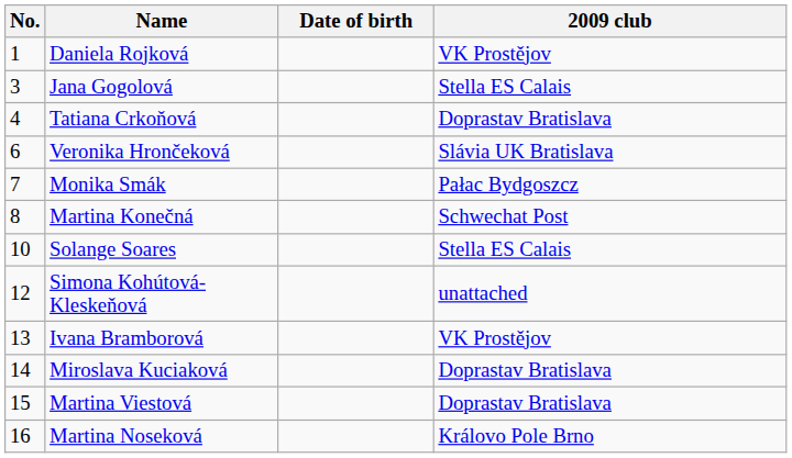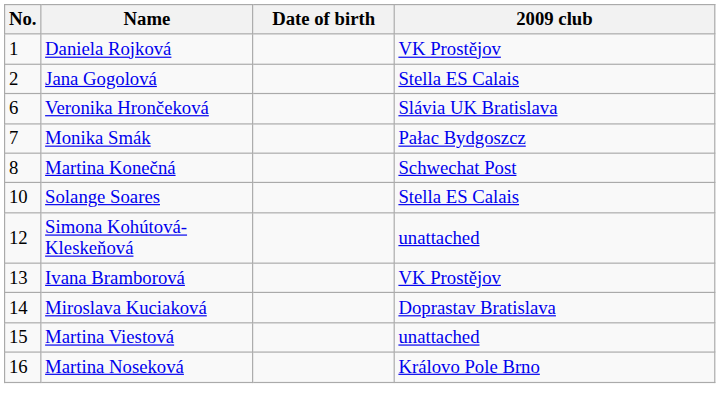 <table class=wikitable sortable style=font-size:100%; text-align:center;>
 <tr>
 <th>No.</th>
 <th style=width:12em>Name</th>
 <th style=width:8em>Date of birth</th>
 <th style=width:19em>2009 club</th>
 </tr>
 <tr>
 <td>1</td>
 <td><a href='#'>Daniela Rojková</a></td>
 <td></td>
 <td> <a href='#'>VK Prostějov</a></td>
 </tr>
 <tr>
-<td>3</td>
+<td>2</td>
 <td><a href='#'>Jana Gogolová</a></td>
 <td></td>
 <td> <a href='#'>Stella ES Calais</a></td>
-</tr>
-<tr>
-<td>4</td>
-<td><a href='#'>Tatiana Crkoňová</a></td>
-<td></td>
-<td> <a href='#'>Doprastav Bratislava</a></td>
 </tr>
 <tr>
 <td>6</td>
 <td><a href='#'>Veronika Hrončeková</a></td>
 <td></td>
 <td> <a href='#'>Slávia UK Bratislava</a></td>
 </tr>
 <tr>
 <td>7</td>
 <td><a href='#'>Monika Smák</a></td>
 <td></td>
 <td> <a href='#'>Pałac Bydgoszcz</a></td>
 </tr>
 <tr>
 <td>8</td>
 <td><a href='#'>Martina Konečná</a></td>
 <td></td>
 <td> <a href='#'>Schwechat Post</a></td>
 </tr>
 <tr>
 <td>10</td>
 <td><a href='#'>Solange Soares</a></td>
 <td></td>
 <td> <a href='#'>Stella ES Calais</a></td>
 </tr>
 <tr>
 <td>12</td>
 <td><a href='#'>Simona Kohútová-Kleskeňová</a></td>
 <td></td>
 <td><a href='#'>unattached</a></td>
 </tr>
 <tr>
 <td>13</td>
 <td><a href='#'>Ivana Bramborová</a></td>
 <td></td>
 <td> <a href='#'>VK Prostějov</a></td>
 </tr>
 <tr>
 <td>14</td>
 <td><a href='#'>Miroslava Kuciaková</a></td>
 <td></td>
 <td> <a href='#'>Doprastav Bratislava</a></td>
 </tr>
 <tr>
 <td>15</td>
 <td><a href='#'>Martina Viestová</a></td>
 <td></td>
-<td> <a href='#'>Doprastav Bratislava</a></td>
+<td><a href='#'>unattached</a></td>
 </tr>
 <tr>
 <td>16</td>
 <td><a href='#'>Martina Noseková</a></td>
 <td></td>
 <td> <a href='#'>Královo Pole Brno</a></td>
 </tr>
 </table>
